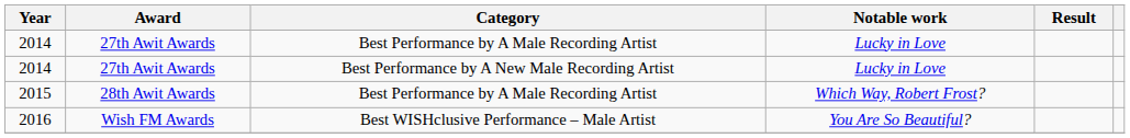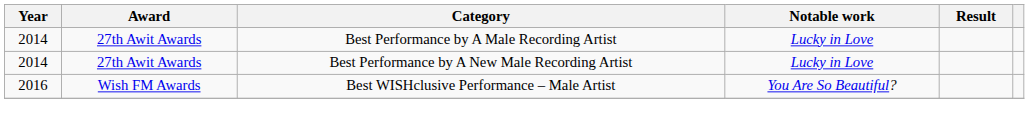 <table class="wikitable" style="text-align:center" width=70%>
 <tr>
 <th>Year</th>
 <th>Award</th>
 <th>Category</th>
 <th>Notable work</th>
 <th>Result</th>
 <th></th>
 </tr>
 <tr>
 <td>2014</td>
 <td><a href='#'>27th Awit Awards</a></td>
 <td>Best Performance by A Male Recording Artist</td>
 <td><em><a href='#'>Lucky in Love</a></em></td>
 <td></td>
 <td></td>
 </tr>
 <tr>
 <td>2014</td>
 <td><a href='#'>27th Awit Awards</a></td>
 <td>Best Performance by A New Male Recording Artist</td>
 <td><em><a href='#'>Lucky in Love</a></em></td>
 <td></td>
 <td></td>
 </tr>
 <tr>
-<td>2015</td>
-<td><a href='#'>28th Awit Awards</a></td>
-<td>Best Performance by A Male Recording Artist</td>
-<td><em><a href='#'>Which Way, Robert Frost</a>?</em></td>
-<td></td>
-<td></td>
-</tr>
-<tr>
 <td>2016</td>
 <td><a href='#'>Wish FM Awards</a></td>
 <td>Best WISHclusive Performance – Male Artist</td>
 <td><em><a href='#'>You Are So Beautiful</a>?</em></td>
 <td></td>
 <td></td>
 </tr>
 <tr>
 </tr>
 </table>
